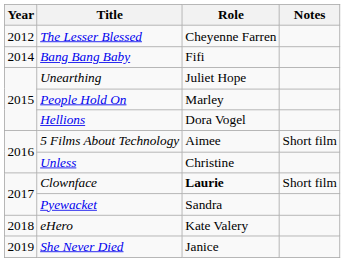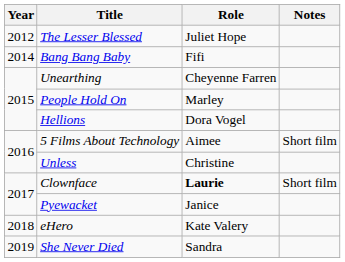 <table class="wikitable sortable">
 <tr>
 <th>Year</th>
 <th>Title</th>
 <th>Role</th>
 <th class="unsortable">Notes</th>
 </tr>
 <tr>
 <td>2012</td>
 <td data-sort-value="Lesser Blessed, The"><em><a href='#'>The Lesser Blessed</a></em></td>
-<td>Cheyenne Farren</td>
+<td>Juliet Hope</td>
 <td></td>
 </tr>
 <tr>
 <td>2014</td>
 <td><em><a href='#'>Bang Bang Baby</a></em></td>
 <td>Fifi</td>
 <td></td>
 </tr>
 <tr>
 <td rowspan="3">2015</td>
 <td><em>Unearthing</em></td>
-<td>Juliet Hope</td>
+<td>Cheyenne Farren</td>
 <td></td>
 </tr>
 <tr>
 <td><em><a href='#'>People Hold On</a></em></td>
 <td>Marley</td>
 <td></td>
 </tr>
 <tr>
 <td><em><a href='#'>Hellions</a></em></td>
 <td>Dora Vogel</td>
 <td></td>
 </tr>
 <tr>
 <td rowspan="2">2016</td>
 <td><em>5 Films About Technology</em></td>
 <td>Aimee</td>
 <td>Short film</td>
 </tr>
 <tr>
 <td><em><a href='#'>Unless</a></em></td>
 <td>Christine</td>
 <td></td>
 </tr>
 <tr>
 <td rowspan="2">2017</td>
 <td><em>Clownface</em></td>
 <td><strong>Laurie</strong></td>
 <td>Short film</td>
 </tr>
 <tr>
 <td><em><a href='#'>Pyewacket</a></em></td>
-<td>Sandra</td>
+<td>Janice</td>
 <td></td>
 </tr>
 <tr>
 <td>2018</td>
 <td><em>eHero</em></td>
 <td>Kate Valery</td>
 <td></td>
 </tr>
 <tr>
 <td>2019</td>
 <td><em><a href='#'>She Never Died</a></em></td>
-<td>Janice</td>
+<td>Sandra</td>
 <td></td>
 </tr>
 </table>
